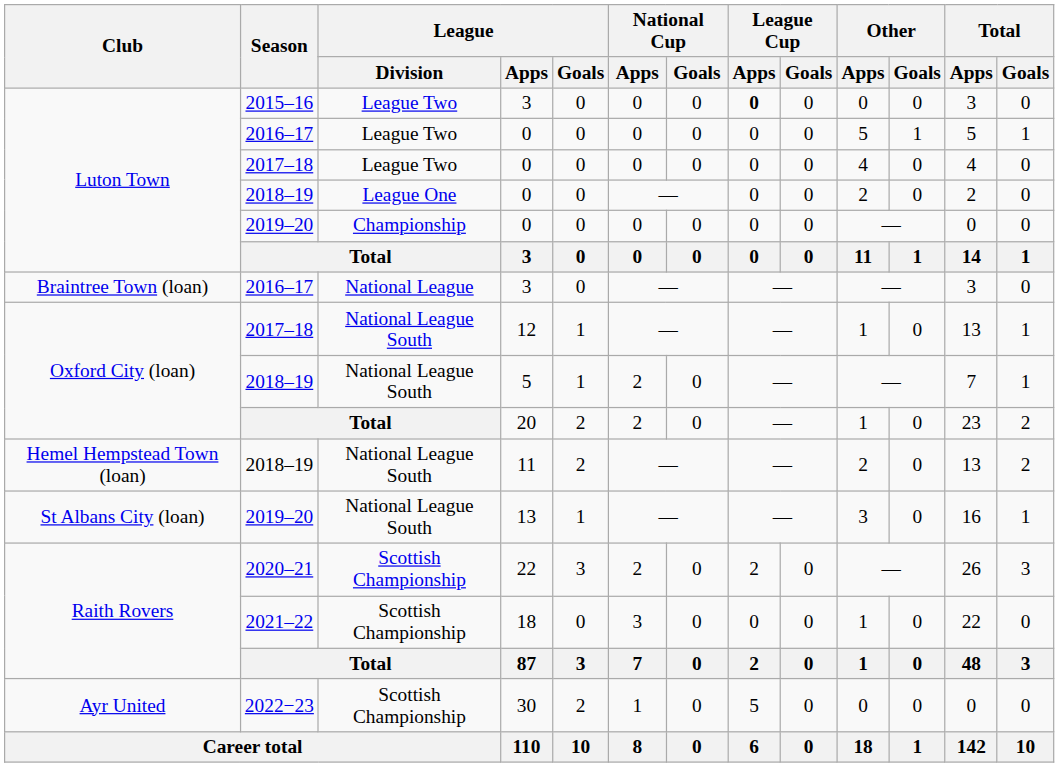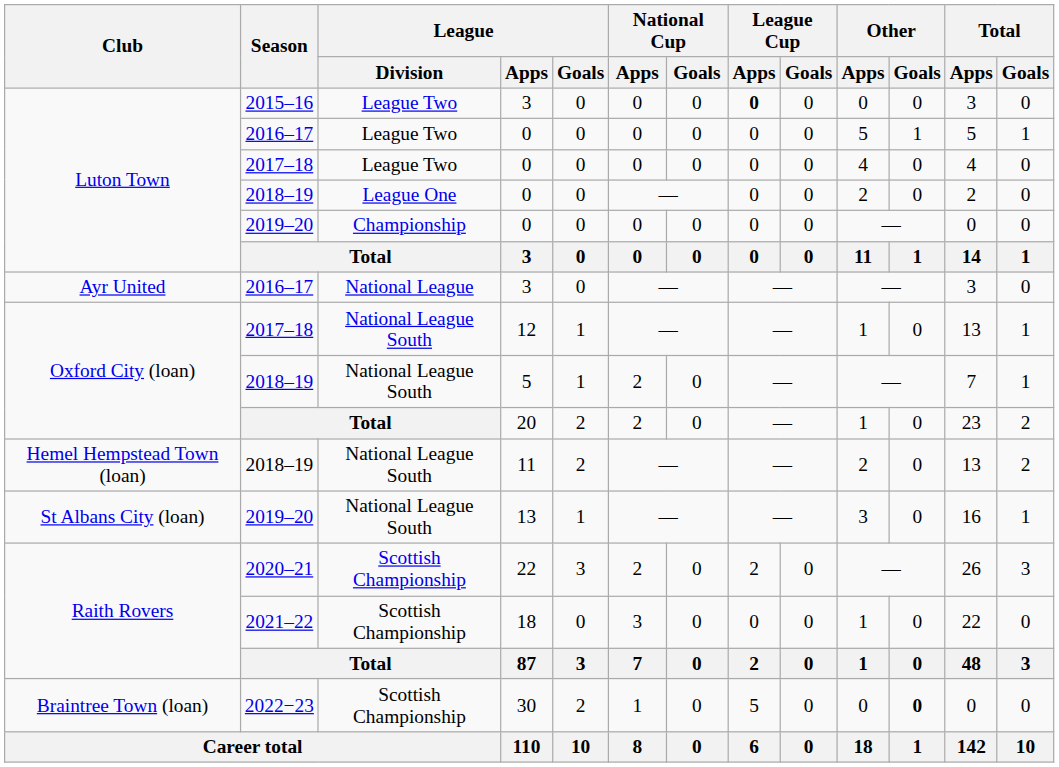 <table class=wikitable style=text-align:center>
 <tr>
 <th rowspan=2>Club</th>
 <th rowspan=2>Season</th>
 <th colspan=3>League</th>
 <th colspan=2>National Cup</th>
 <th colspan=2>League Cup</th>
 <th colspan=2>Other</th>
 <th colspan=2>Total</th>
 </tr>
 <tr>
 <th>Division</th>
 <th>Apps</th>
 <th>Goals</th>
 <th>Apps</th>
 <th>Goals</th>
 <th>Apps</th>
 <th>Goals</th>
 <th>Apps</th>
 <th>Goals</th>
 <th>Apps</th>
 <th>Goals</th>
 </tr>
 <tr>
 <td rowspan=6><a href='#'>Luton Town</a></td>
 <td><a href='#'>2015–16</a></td>
 <td><a href='#'>League Two</a></td>
 <td>3</td>
 <td>0</td>
 <td>0</td>
 <td>0</td>
 <td><strong>0</strong></td>
 <td>0</td>
 <td>0</td>
 <td>0</td>
 <td>3</td>
 <td>0</td>
 </tr>
 <tr>
 <td><a href='#'>2016–17</a></td>
 <td>League Two</td>
 <td>0</td>
 <td>0</td>
 <td>0</td>
 <td>0</td>
 <td>0</td>
 <td>0</td>
 <td>5</td>
 <td>1</td>
 <td>5</td>
 <td>1</td>
 </tr>
 <tr>
 <td><a href='#'>2017–18</a></td>
 <td>League Two</td>
 <td>0</td>
 <td>0</td>
 <td>0</td>
 <td>0</td>
 <td>0</td>
 <td>0</td>
 <td>4</td>
 <td>0</td>
 <td>4</td>
 <td>0</td>
 </tr>
 <tr>
 <td><a href='#'>2018–19</a></td>
 <td><a href='#'>League One</a></td>
 <td>0</td>
 <td>0</td>
 <td colspan=2>—</td>
 <td>0</td>
 <td>0</td>
 <td>2</td>
 <td>0</td>
 <td>2</td>
 <td>0</td>
 </tr>
 <tr>
 <td><a href='#'>2019–20</a></td>
 <td><a href='#'>Championship</a></td>
 <td>0</td>
 <td>0</td>
 <td>0</td>
 <td>0</td>
 <td>0</td>
 <td>0</td>
 <td colspan=2>—</td>
 <td>0</td>
 <td>0</td>
 </tr>
 <tr>
 <th colspan=2>Total</th>
 <th>3</th>
 <th>0</th>
 <th>0</th>
 <th>0</th>
 <th>0</th>
 <th>0</th>
 <th>11</th>
 <th>1</th>
 <th>14</th>
 <th>1</th>
 </tr>
 <tr>
-<td><a href='#'>Braintree Town</a> (loan)</td>
+<td><a href='#'>Ayr United</a></td>
 <td><a href='#'>2016–17</a></td>
 <td><a href='#'>National League</a></td>
 <td>3</td>
 <td>0</td>
 <td colspan=2>—</td>
 <td colspan=2>—</td>
 <td colspan=2>—</td>
 <td>3</td>
 <td>0</td>
 </tr>
 <tr>
 <td rowspan=3><a href='#'>Oxford City</a> (loan)</td>
 <td><a href='#'>2017–18</a></td>
 <td><a href='#'>National League South</a></td>
 <td>12</td>
 <td>1</td>
 <td colspan=2>—</td>
 <td colspan=2>—</td>
 <td>1</td>
 <td>0</td>
 <td>13</td>
 <td>1</td>
 </tr>
 <tr>
 <td><a href='#'>2018–19</a></td>
 <td>National League South</td>
 <td>5</td>
 <td>1</td>
 <td>2</td>
 <td>0</td>
 <td colspan=2>—</td>
 <td colspan=2>—</td>
 <td>7</td>
 <td>1</td>
 </tr>
 <tr>
 <th colspan=2>Total</th>
 <td>20</td>
 <td>2</td>
 <td>2</td>
 <td>0</td>
 <td colspan=2>—</td>
 <td>1</td>
 <td>0</td>
 <td>23</td>
 <td>2</td>
 </tr>
 <tr>
 <td><a href='#'>Hemel Hempstead Town</a> (loan)</td>
 <td>2018–19</td>
 <td>National League South</td>
 <td>11</td>
 <td>2</td>
 <td colspan=2>—</td>
 <td colspan=2>—</td>
 <td>2</td>
 <td>0</td>
 <td>13</td>
 <td>2</td>
 </tr>
 <tr>
 <td><a href='#'>St Albans City</a> (loan)</td>
 <td><a href='#'>2019–20</a></td>
 <td>National League South</td>
 <td>13</td>
 <td>1</td>
 <td colspan=2>—</td>
 <td colspan=2>—</td>
 <td>3</td>
 <td>0</td>
 <td>16</td>
 <td>1</td>
 </tr>
 <tr>
 <td rowspan="3"><a href='#'>Raith Rovers</a></td>
 <td><a href='#'>2020–21</a></td>
 <td><a href='#'>Scottish Championship</a></td>
 <td>22</td>
 <td>3</td>
 <td>2</td>
 <td>0</td>
 <td>2</td>
 <td>0</td>
 <td colspan=2>—</td>
 <td>26</td>
 <td>3</td>
 </tr>
 <tr>
 <td><a href='#'>2021–22</a></td>
 <td>Scottish Championship</td>
 <td>18</td>
 <td>0</td>
 <td>3</td>
 <td>0</td>
 <td>0</td>
 <td>0</td>
 <td>1</td>
 <td>0</td>
 <td>22</td>
 <td>0</td>
 </tr>
 <tr>
 <th colspan="2">Total</th>
 <th>87</th>
 <th>3</th>
 <th>7</th>
 <th>0</th>
 <th>2</th>
 <th>0</th>
 <th>1</th>
 <th>0</th>
 <th>48</th>
 <th>3</th>
 </tr>
 <tr>
-<td><a href='#'>Ayr United</a></td>
+<td><a href='#'>Braintree Town</a> (loan)</td>
 <td><a href='#'>2022−23</a></td>
 <td>Scottish Championship</td>
 <td>30</td>
 <td>2</td>
 <td>1</td>
 <td>0</td>
 <td>5</td>
 <td>0</td>
 <td>0</td>
-<td>0</td>
+<td><strong>0</strong></td>
 <td>0</td>
 <td>0</td>
 </tr>
 <tr>
 <th colspan="3">Career total</th>
 <th>110</th>
 <th>10</th>
 <th>8</th>
 <th>0</th>
 <th>6</th>
 <th>0</th>
 <th>18</th>
 <th>1</th>
 <th>142</th>
 <th>10</th>
 </tr>
 </table>
